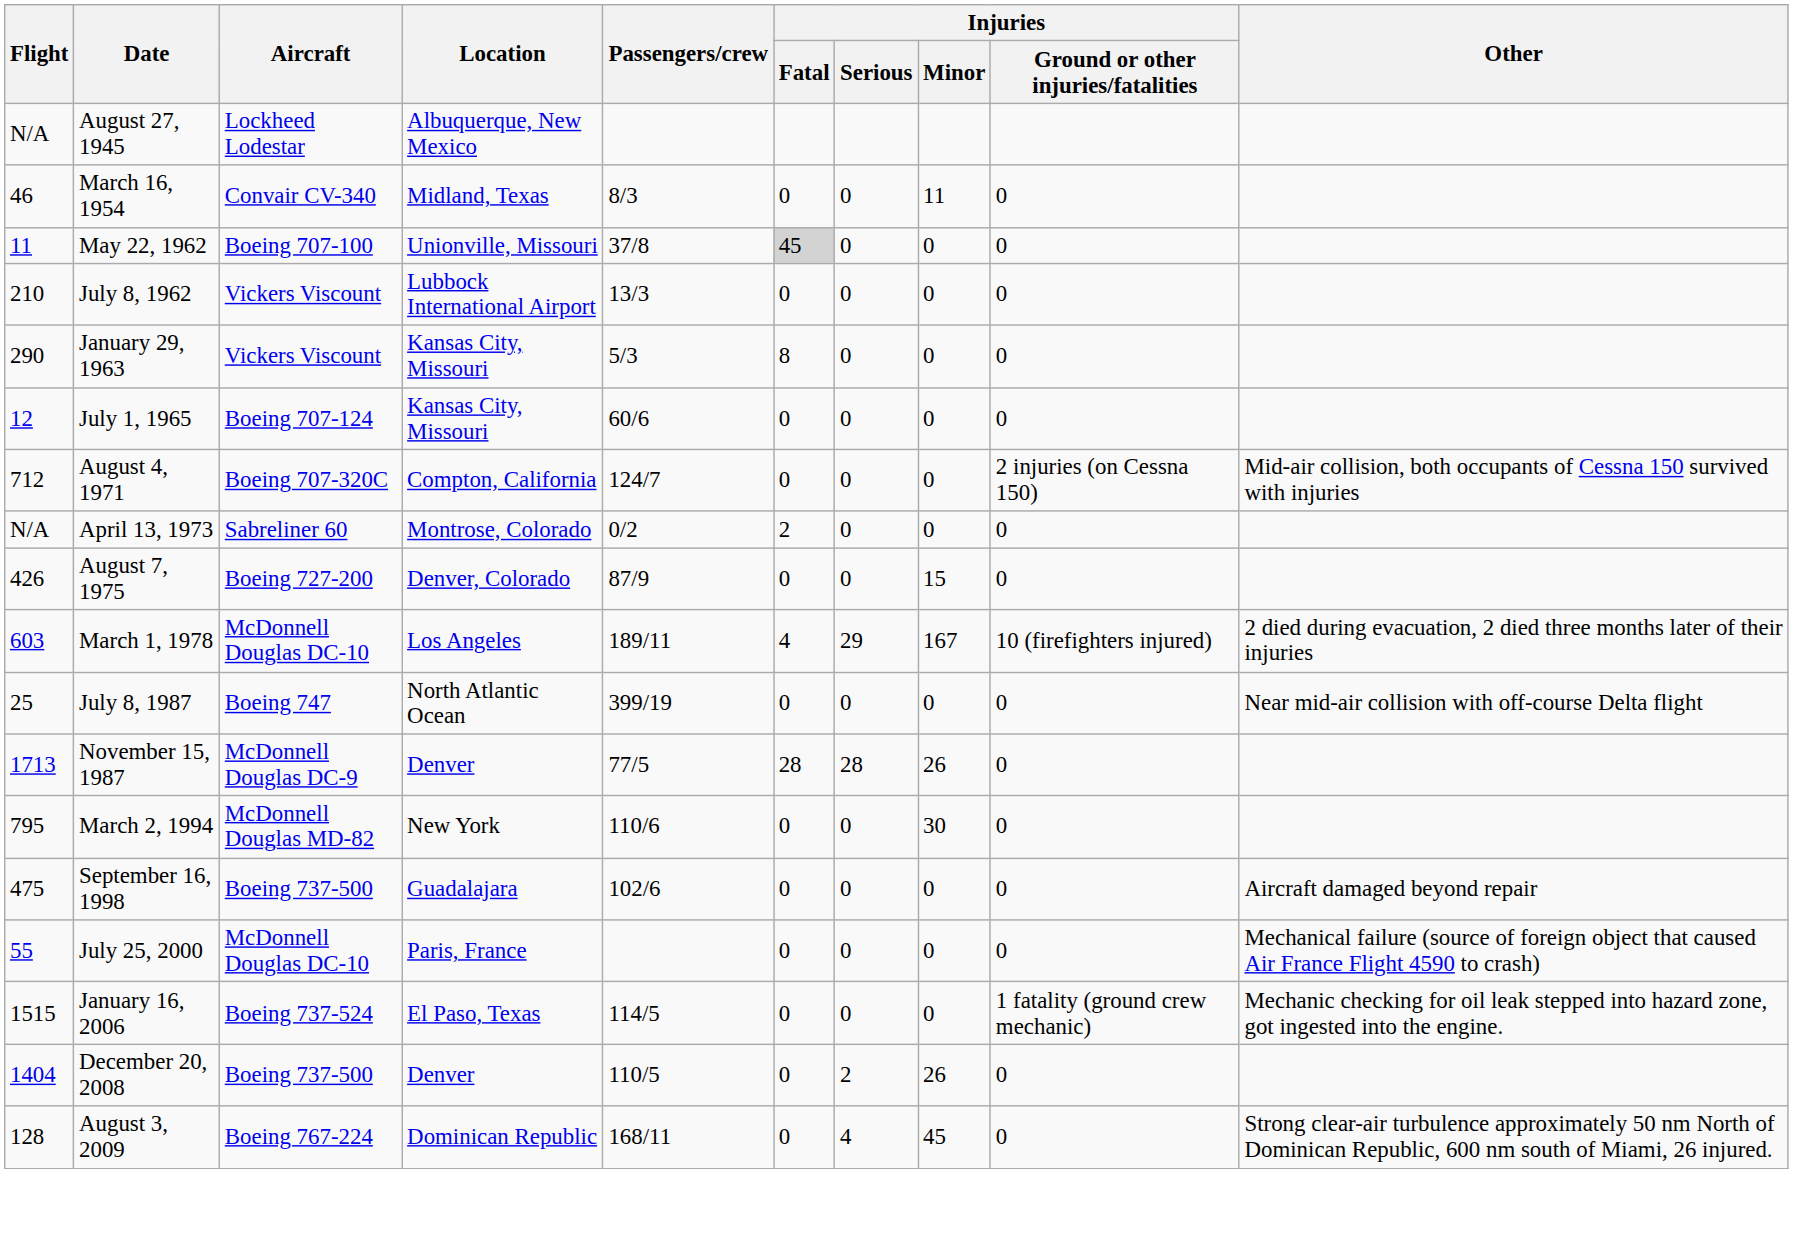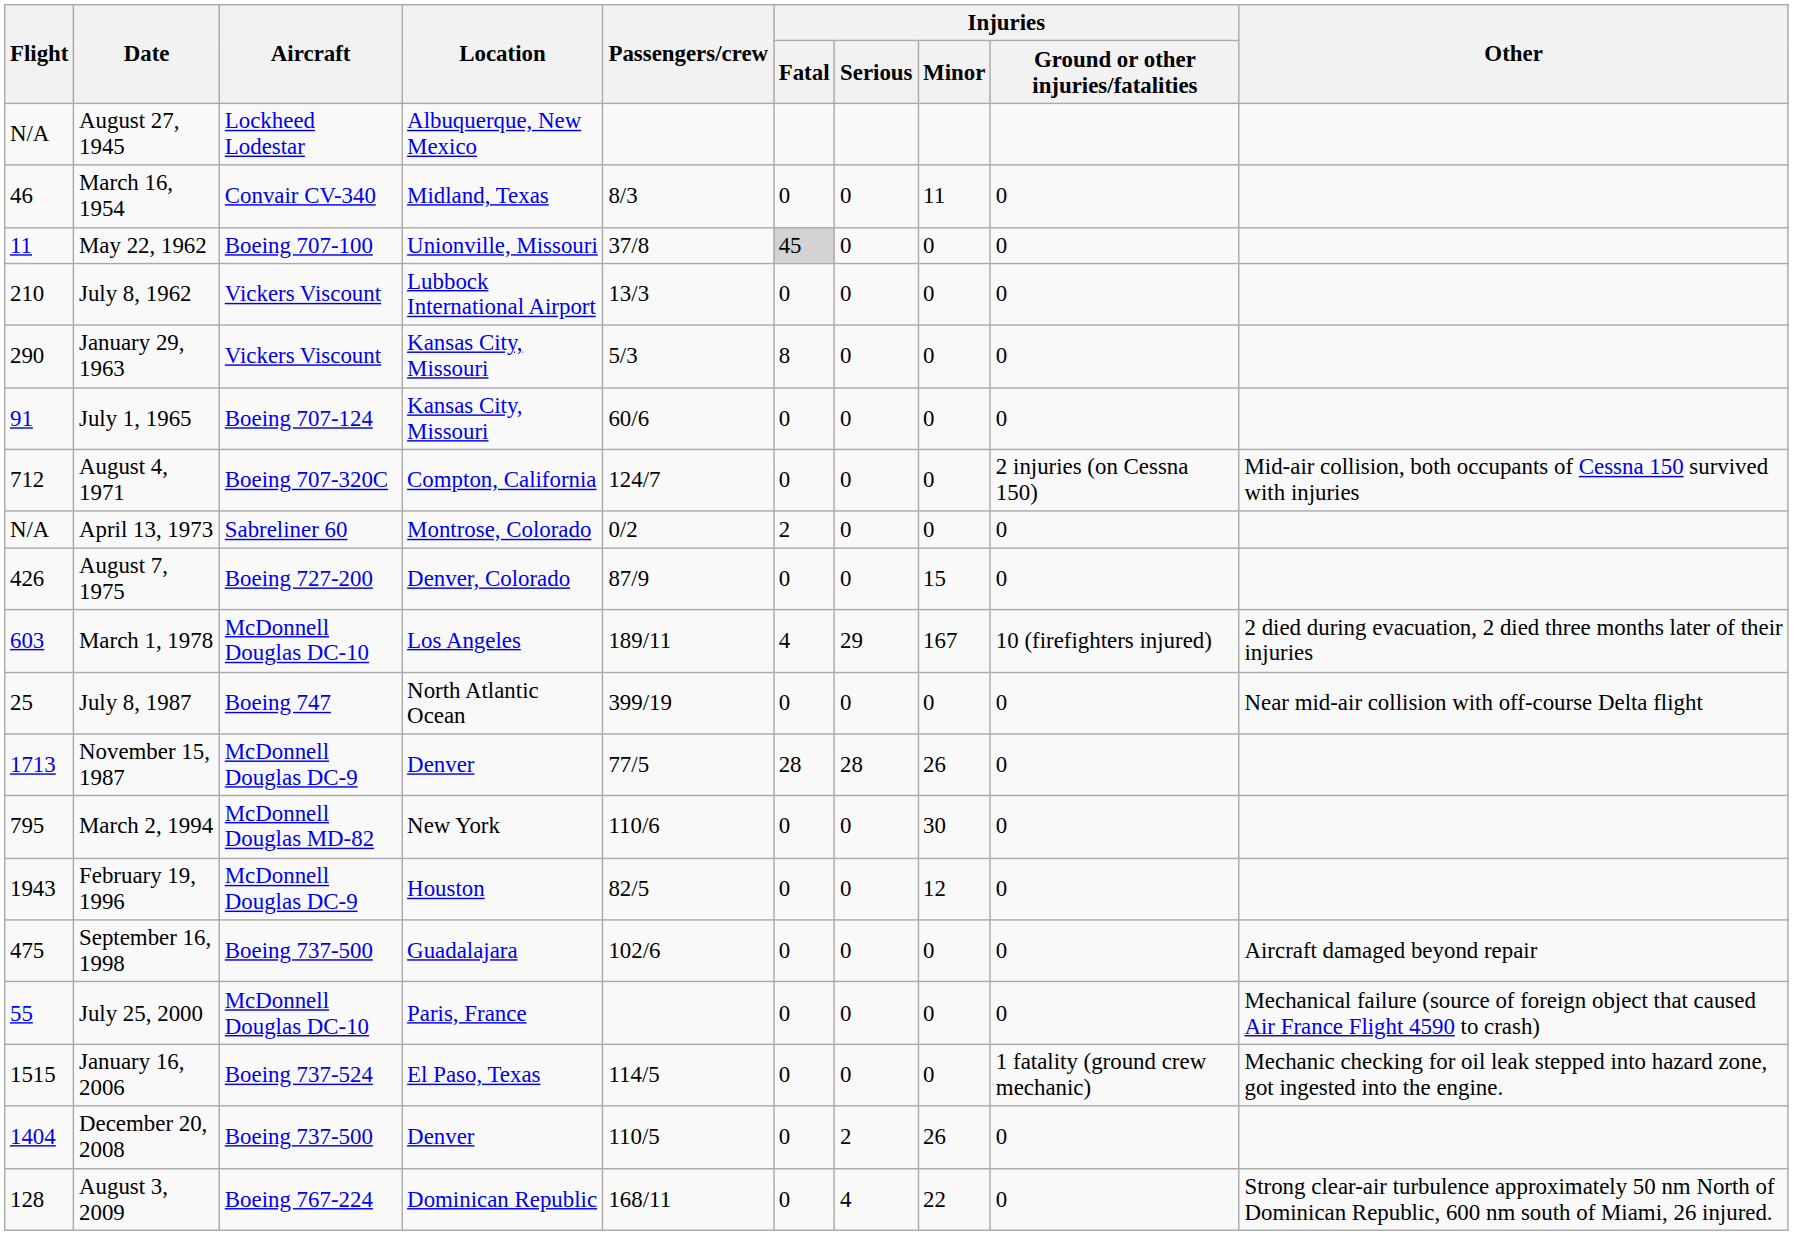 <table class="wikitable">
 <tr>
 <th rowspan="2">Flight</th>
 <th rowspan="2">Date</th>
 <th rowspan="2">Aircraft</th>
 <th rowspan="2">Location</th>
 <th rowspan="2">Passengers/crew</th>
 <th colspan="4">Injuries</th>
 <th rowspan="2">Other</th>
 </tr>
 <tr>
 <th>Fatal</th>
 <th>Serious</th>
 <th>Minor</th>
 <th>Ground or other injuries/fatalities</th>
 </tr>
 <tr>
 <td>N/A</td>
 <td>August 27, 1945</td>
 <td><a href='#'>Lockheed Lodestar</a></td>
 <td><a href='#'>Albuquerque, New Mexico</a></td>
 <td></td>
 <td></td>
 <td></td>
 <td></td>
 <td></td>
 <td></td>
 </tr>
 <tr>
 <td>46</td>
 <td>March 16, 1954</td>
 <td><a href='#'>Convair CV-340</a></td>
 <td><a href='#'>Midland, Texas</a></td>
 <td>8/3</td>
 <td>0</td>
 <td>0</td>
 <td>11</td>
 <td>0</td>
 <td></td>
 </tr>
 <tr>
 <td><a href='#'>11</a></td>
 <td>May 22, 1962</td>
 <td><a href='#'>Boeing 707-100</a></td>
 <td><a href='#'>Unionville, Missouri</a></td>
 <td>37/8</td>
 <td style="background: lightgrey;">45</td>
 <td>0</td>
 <td>0</td>
 <td>0</td>
 <td></td>
 </tr>
 <tr>
 <td>210</td>
 <td>July 8, 1962</td>
 <td><a href='#'>Vickers Viscount</a></td>
 <td><a href='#'>Lubbock International Airport</a></td>
 <td>13/3</td>
 <td>0</td>
 <td>0</td>
 <td>0</td>
 <td>0</td>
 <td></td>
 </tr>
 <tr>
 <td>290<br></td>
 <td>January 29, 1963</td>
 <td><a href='#'>Vickers Viscount</a></td>
 <td><a href='#'>Kansas City, Missouri</a></td>
 <td>5/3</td>
 <td>8</td>
 <td>0</td>
 <td>0</td>
 <td>0</td>
 <td></td>
 </tr>
 <tr>
-<td><a href='#'>12</a></td>
+<td><a href='#'>91</a></td>
 <td>July 1, 1965</td>
 <td><a href='#'>Boeing 707-124</a></td>
 <td><a href='#'>Kansas City, Missouri</a></td>
 <td>60/6</td>
 <td>0</td>
 <td>0</td>
 <td>0</td>
 <td>0</td>
 </tr>
 <tr>
 <td>712<br></td>
 <td>August 4, 1971</td>
 <td><a href='#'>Boeing 707-320C</a></td>
 <td><a href='#'>Compton, California</a></td>
 <td>124/7</td>
 <td>0</td>
 <td>0</td>
 <td>0</td>
 <td>2 injuries (on Cessna 150)</td>
 <td>Mid-air collision, both occupants of <a href='#'>Cessna 150</a> survived with injuries</td>
 </tr>
 <tr>
 <td>N/A</td>
 <td>April 13, 1973</td>
 <td><a href='#'>Sabreliner 60</a></td>
 <td><a href='#'>Montrose, Colorado</a></td>
 <td>0/2</td>
 <td>2</td>
 <td>0</td>
 <td>0</td>
 <td>0</td>
 <td></td>
 </tr>
 <tr>
 <td>426<br></td>
 <td>August 7, 1975</td>
 <td><a href='#'>Boeing 727-200</a></td>
 <td><a href='#'>Denver, Colorado</a></td>
 <td>87/9</td>
 <td>0</td>
 <td>0</td>
 <td>15</td>
 <td>0</td>
 <td></td>
 </tr>
 <tr>
 <td><a href='#'>603</a><br></td>
 <td>March 1, 1978</td>
 <td><a href='#'>McDonnell Douglas DC-10</a></td>
 <td><a href='#'>Los Angeles</a></td>
 <td>189/11</td>
 <td>4</td>
 <td>29</td>
 <td>167</td>
 <td>10 (firefighters injured)</td>
 <td>2 died during evacuation, 2 died three months later of their injuries</td>
 </tr>
 <tr>
 <td>25</td>
 <td>July 8, 1987</td>
 <td><a href='#'>Boeing 747</a></td>
 <td>North Atlantic Ocean</td>
 <td>399/19</td>
 <td>0</td>
 <td>0</td>
 <td>0</td>
 <td>0</td>
 <td>Near mid-air collision with off-course Delta flight</td>
 </tr>
 <tr>
 <td><a href='#'>1713</a></td>
 <td>November 15, 1987</td>
 <td><a href='#'>McDonnell Douglas DC-9</a></td>
 <td><a href='#'>Denver</a></td>
 <td>77/5</td>
 <td>28</td>
 <td>28</td>
 <td>26</td>
 <td>0</td>
 <td></td>
 </tr>
 <tr>
 <td>795</td>
 <td>March 2, 1994</td>
 <td><a href='#'>McDonnell Douglas MD-82</a></td>
 <td>New York</td>
 <td>110/6</td>
 <td>0</td>
 <td>0</td>
 <td>30</td>
 <td>0</td>
 <td></td>
 </tr>
 <tr>
+<td>1943</td>
+<td>February 19, 1996</td>
+<td><a href='#'>McDonnell Douglas DC-9</a></td>
+<td><a href='#'>Houston</a></td>
+<td>82/5</td>
+<td>0</td>
+<td>0</td>
+<td>12</td>
+<td>0</td>
+<td></td>
+</tr>
+<tr>
 <td>475</td>
 <td>September 16, 1998</td>
 <td><a href='#'>Boeing 737-500</a></td>
 <td><a href='#'>Guadalajara</a></td>
 <td>102/6</td>
 <td>0</td>
 <td>0</td>
 <td>0</td>
 <td>0</td>
 <td>Aircraft damaged beyond repair</td>
 </tr>
 <tr>
 <td><a href='#'>55</a><br></td>
 <td>July 25, 2000</td>
 <td><a href='#'>McDonnell Douglas DC-10</a></td>
 <td><a href='#'>Paris, France</a></td>
 <td></td>
 <td>0</td>
 <td>0</td>
 <td>0</td>
 <td>0</td>
 <td>Mechanical failure (source of foreign object that caused <a href='#'>Air France Flight 4590</a> to crash)</td>
 </tr>
 <tr>
 <td>1515</td>
 <td>January 16, 2006</td>
 <td><a href='#'>Boeing 737-524</a></td>
 <td><a href='#'>El Paso, Texas</a></td>
 <td>114/5</td>
 <td>0</td>
 <td>0</td>
 <td>0</td>
 <td>1 fatality (ground crew mechanic)</td>
 <td>Mechanic checking for oil leak stepped into hazard zone, got ingested into the engine.</td>
 </tr>
 <tr>
 <td><a href='#'>1404</a></td>
 <td>December 20, 2008</td>
 <td><a href='#'>Boeing 737-500</a></td>
 <td><a href='#'>Denver</a></td>
 <td>110/5</td>
 <td>0</td>
 <td>2</td>
 <td>26</td>
 <td>0</td>
 <td></td>
 </tr>
 <tr>
 <td>128</td>
 <td>August 3, 2009</td>
 <td><a href='#'>Boeing 767-224</a></td>
 <td><a href='#'>Dominican Republic</a></td>
 <td>168/11</td>
 <td>0</td>
 <td>4</td>
-<td>45</td>
+<td>22</td>
 <td>0</td>
 <td>Strong clear-air turbulence approximately 50 nm North of Dominican Republic, 600 nm south of Miami, 26 injured.</td>
 </tr>
 </table>
